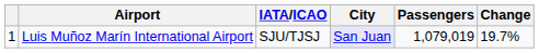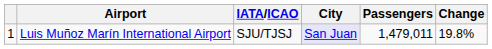 <table class="wikitable sortable">
 <tr>
 <th></th>
 <th>Airport</th>
 <th><a href='#'>IATA</a>/<a href='#'>ICAO</a></th>
 <th>City</th>
 <th>Passengers</th>
 <th>Change</th>
 </tr>
 <tr>
 <td>1</td>
 <td><a href='#'>Luis Muñoz Marín International Airport</a></td>
 <td>SJU/TJSJ</td>
 <td style="background: lavender;"><a href='#'>San Juan</a></td>
-<td align="right">1,079,019</td>
-<td> 19.7%</td>
+<td align="right">1,479,011</td>
+<td> 19.8%</td>
 </tr>
 </table>
